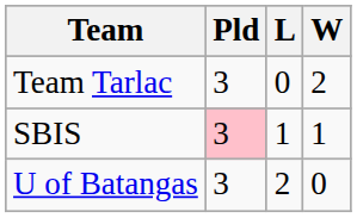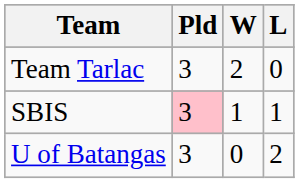 <table class="wikitable">
 <tr>
 <th>Team</th>
 <th><abbr>Pld</abbr></th>
+<th><abbr>W</abbr></th>
 <th><abbr>L</abbr></th>
-<th><abbr>W</abbr></th>
 </tr>
 <tr>
 <td>Team <a href='#'>Tarlac</a></td>
 <td>3</td>
+<td>2</td>
 <td>0</td>
-<td>2</td>
 </tr>
 <tr>
 <td>SBIS</td>
 <td style="background: pink;">3</td>
 <td>1</td>
 <td>1</td>
 </tr>
 <tr>
 <td><a href='#'>U of Batangas</a></td>
 <td>3</td>
+<td>0</td>
 <td>2</td>
-<td>0</td>
 </tr>
 </table>
